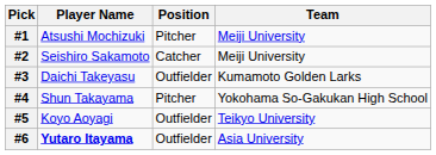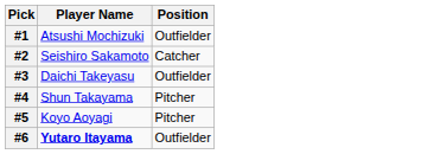 <table class="wikitable">
 <tr>
 <th>Pick</th>
 <th>Player Name</th>
 <th>Position</th>
-<th>Team</th>
 </tr>
 <tr>
 <th>#1</th>
 <td><a href='#'>Atsushi Mochizuki</a></td>
-<td>Pitcher</td>
-<td><a href='#'>Meiji University</a></td>
+<td>Outfielder</td>
 </tr>
 <tr>
 <th>#2</th>
 <td><a href='#'>Seishiro Sakamoto</a></td>
 <td>Catcher</td>
-<td>Meiji University</td>
 </tr>
 <tr>
 <th>#3</th>
 <td><a href='#'>Daichi Takeyasu</a></td>
 <td>Outfielder</td>
-<td>Kumamoto Golden Larks</td>
 </tr>
 <tr>
 <th>#4</th>
 <td><a href='#'>Shun Takayama</a></td>
 <td>Pitcher</td>
-<td>Yokohama So-Gakukan High School</td>
 </tr>
 <tr>
 <th>#5</th>
 <td><a href='#'>Koyo Aoyagi</a></td>
-<td>Outfielder</td>
-<td><a href='#'>Teikyo University</a></td>
+<td>Pitcher</td>
 </tr>
 <tr>
 <th>#6</th>
 <td><strong><a href='#'>Yutaro Itayama</a></strong></td>
 <td>Outfielder</td>
-<td><a href='#'>Asia University</a></td>
 </tr>
 </table>
